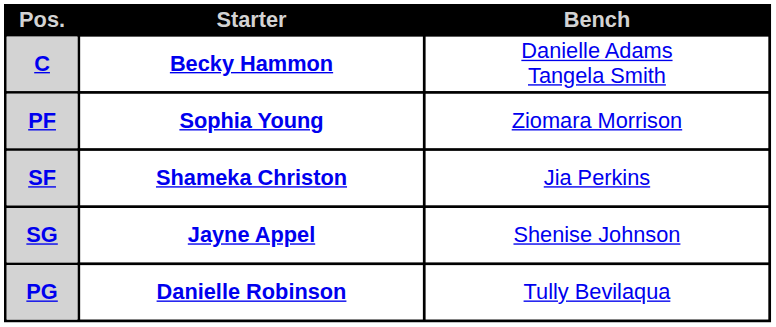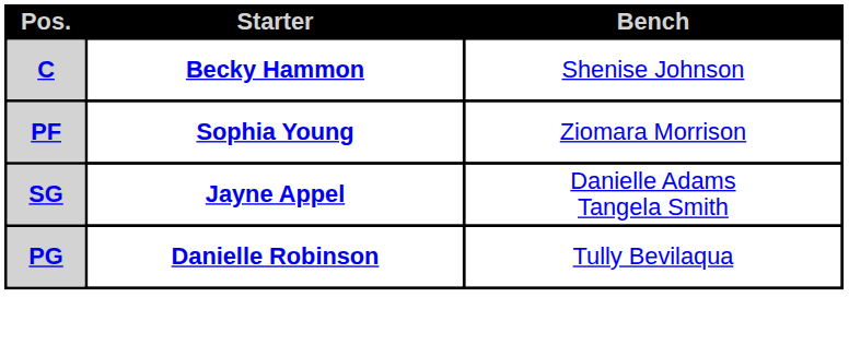 <table style="text-align: center; background:#000000; color:#D3D3D3">
 <tr>
 <th width="50">Pos.</th>
 <th width="250">Starter</th>
 <th width="250">Bench</th>
 </tr>
 <tr style="height:40px; background:white; color:#092C57">
 <th style="background:#D3D3D3"><a href='#'><span>C</span></a></th>
 <td><strong><a href='#'>Becky Hammon</a></strong></td>
-<td><a href='#'>Danielle Adams</a><br><a href='#'>Tangela Smith</a></td>
+<td><a href='#'>Shenise Johnson</a></td>
 </tr>
 <tr style="height:40px; background:white; color:#092C57">
 <th style="background:#D3D3D3"><a href='#'><span>PF</span></a></th>
 <td><strong><a href='#'>Sophia Young</a></strong></td>
 <td><a href='#'>Ziomara Morrison</a></td>
 </tr>
 <tr style="height:40px; background:white; color:#092C57">
-<th style="background:#D3D3D3"><a href='#'><span>SF</span></a></th>
-<td><strong><a href='#'>Shameka Christon</a></strong></td>
-<td><a href='#'>Jia Perkins</a></td>
-</tr>
-<tr style="height:40px; background:white; color:#092C57">
 <th style="background:#D3D3D3"><a href='#'><span>SG</span></a></th>
 <td><strong><a href='#'>Jayne Appel</a></strong></td>
-<td><a href='#'>Shenise Johnson</a></td>
+<td><a href='#'>Danielle Adams</a><br><a href='#'>Tangela Smith</a></td>
 </tr>
 <tr style="height:40px; background:white; color:#092C57">
 <th style="background:#D3D3D3"><a href='#'><span>PG</span></a></th>
 <td><strong><a href='#'>Danielle Robinson</a></strong></td>
 <td><a href='#'>Tully Bevilaqua</a></td>
 </tr>
 </table>
